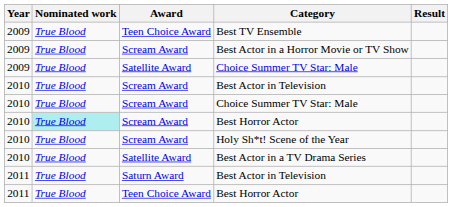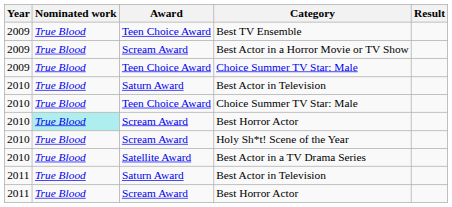 <table class="wikitable">
 <tr>
 <th>Year</th>
 <th>Nominated work</th>
 <th>Award</th>
 <th>Category</th>
 <th>Result</th>
 </tr>
 <tr>
 <td style="text-align:center;">2009</td>
 <td><em><a href='#'>True Blood</a></em></td>
 <td><a href='#'>Teen Choice Award</a></td>
 <td>Best TV Ensemble</td>
 <td></td>
 </tr>
 <tr>
 <td style="text-align:center;">2009</td>
 <td><em><a href='#'>True Blood</a></em></td>
 <td><a href='#'>Scream Award</a></td>
 <td>Best Actor in a Horror Movie or TV Show</td>
 <td></td>
 </tr>
 <tr>
 <td style="text-align:center;">2009</td>
 <td><em><a href='#'>True Blood</a></em></td>
-<td><a href='#'>Satellite Award</a></td>
+<td><a href='#'>Teen Choice Award</a></td>
 <td><a href='#'>Choice Summer TV Star: Male</a></td>
 <td></td>
 </tr>
 <tr>
 <td style="text-align:center;">2010</td>
 <td><em><a href='#'>True Blood</a></em></td>
-<td><a href='#'>Scream Award</a></td>
+<td><a href='#'>Saturn Award</a></td>
 <td>Best Actor in Television</td>
 <td></td>
 </tr>
 <tr>
 <td style="text-align:center;">2010</td>
 <td><em><a href='#'>True Blood</a></em></td>
-<td><a href='#'>Scream Award</a></td>
+<td><a href='#'>Teen Choice Award</a></td>
 <td>Choice Summer TV Star: Male</td>
 <td></td>
 </tr>
 <tr>
 <td style="text-align:center;">2010</td>
 <td style="background: paleturquoise;"><em><a href='#'>True Blood</a></em></td>
 <td><a href='#'>Scream Award</a></td>
 <td>Best Horror Actor</td>
 <td></td>
 </tr>
 <tr>
 <td style="text-align:center;">2010</td>
 <td><em><a href='#'>True Blood</a></em></td>
 <td><a href='#'>Scream Award</a></td>
 <td>Holy Sh*t! Scene of the Year</td>
 <td></td>
 </tr>
 <tr>
 <td style="text-align:center;">2010</td>
 <td><em><a href='#'>True Blood</a></em></td>
 <td><a href='#'>Satellite Award</a></td>
 <td>Best Actor in a TV Drama Series</td>
 <td></td>
 </tr>
 <tr>
 <td style="text-align:center;">2011</td>
 <td><em><a href='#'>True Blood</a></em></td>
 <td><a href='#'>Saturn Award</a></td>
 <td>Best Actor in Television</td>
 <td></td>
 </tr>
 <tr>
 <td style="text-align:center;">2011</td>
 <td><em><a href='#'>True Blood</a></em></td>
-<td><a href='#'>Teen Choice Award</a></td>
+<td><a href='#'>Scream Award</a></td>
 <td>Best Horror Actor</td>
 <td></td>
 </tr>
 </table>
